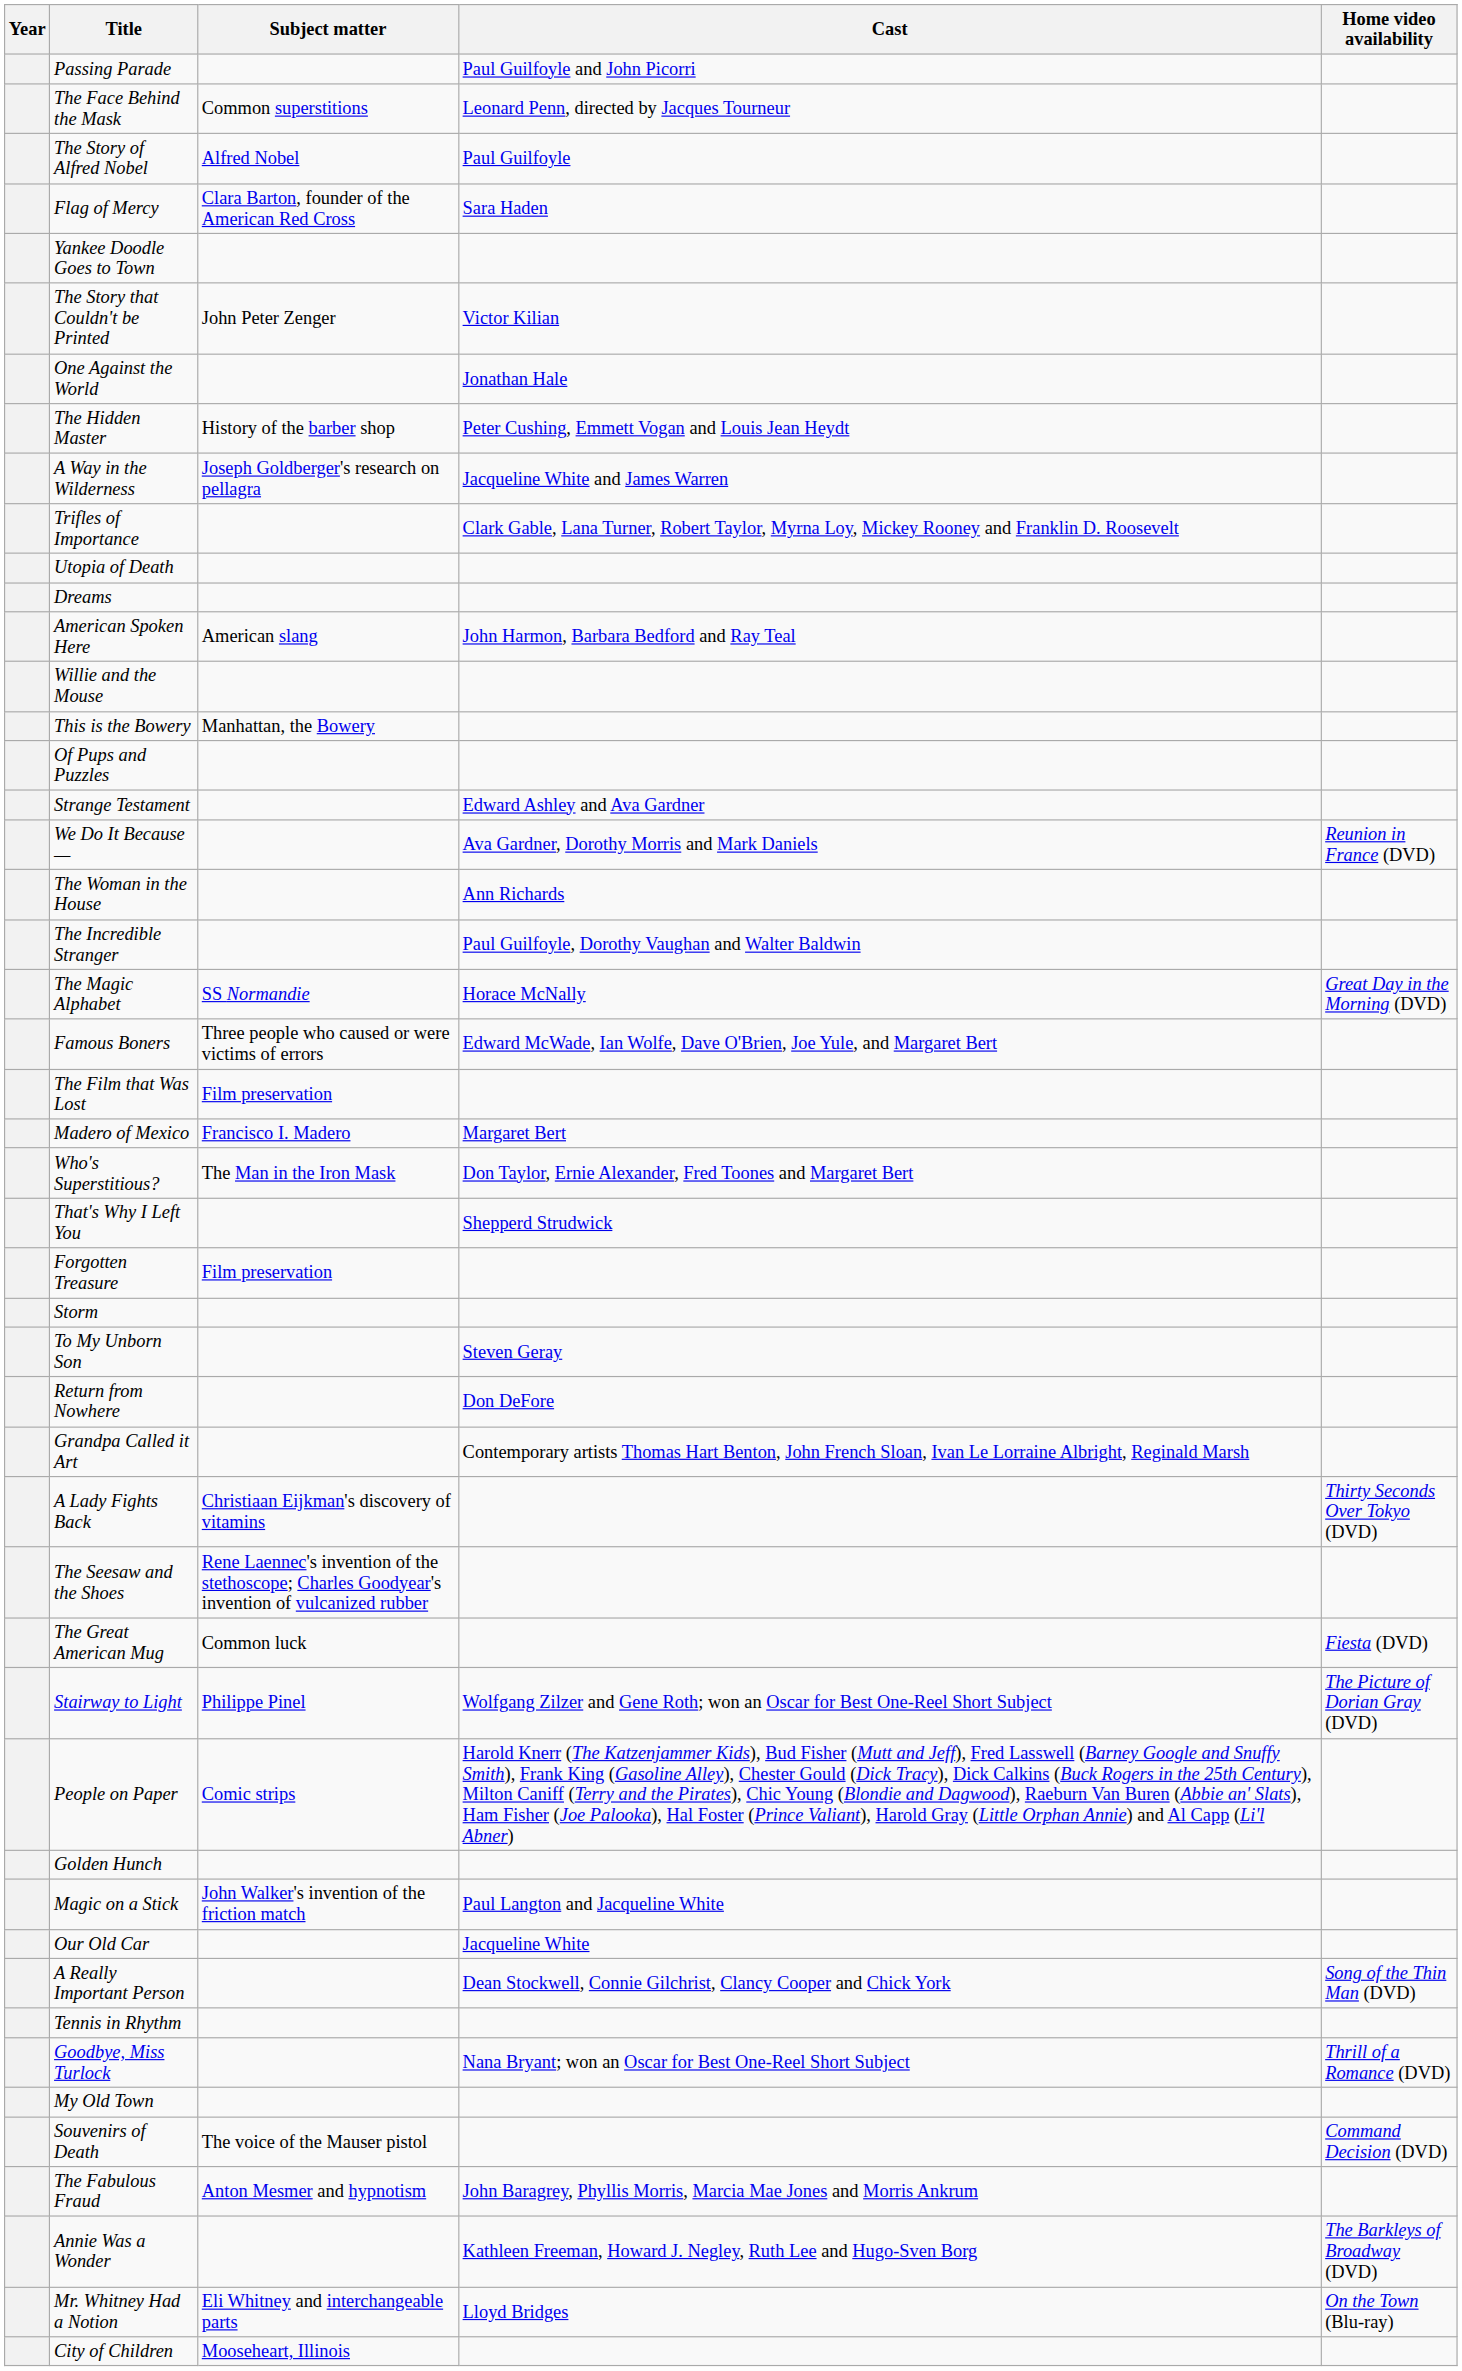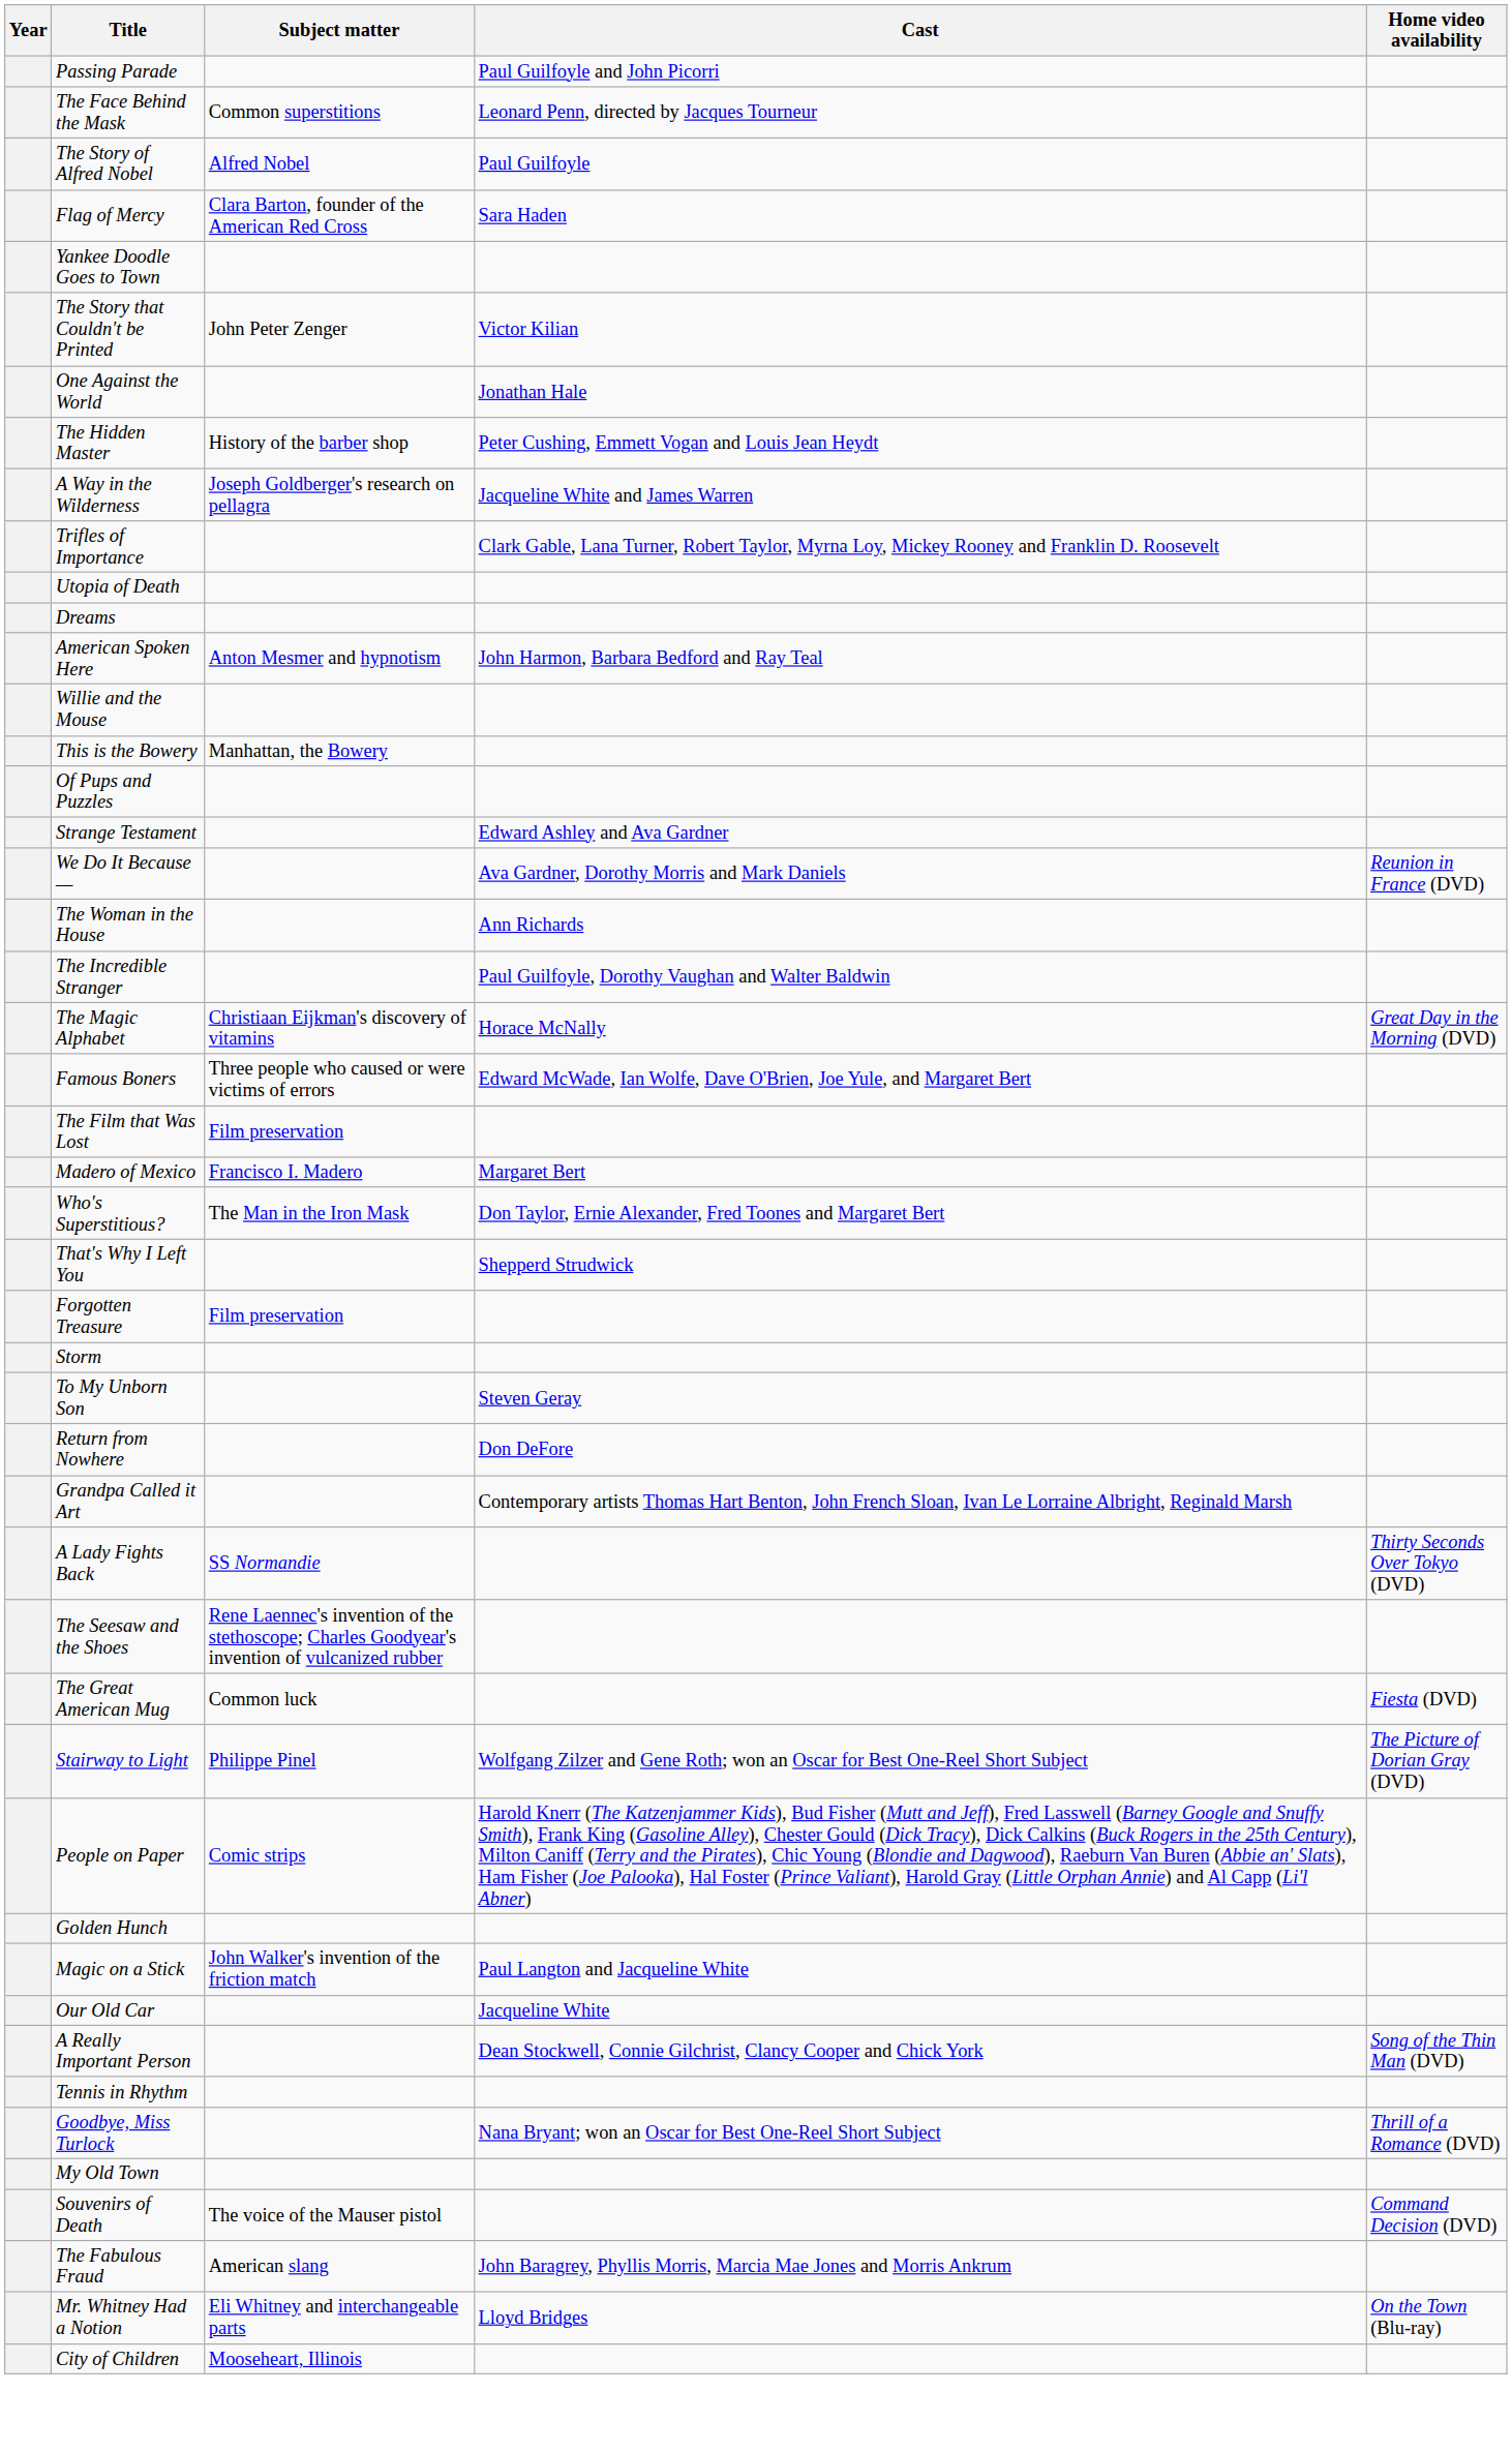 <table class="wikitable plainrowheaders sortable" style="margin-right: 0;">
 <tr>
 <th scope="col">Year</th>
 <th scope="col">Title</th>
 <th scope="col" class="unsortable">Subject matter</th>
 <th scope="col" class="unsortable">Cast</th>
 <th scope="col" class="unsortable">Home video availability</th>
 </tr>
 <tr>
 <th scope="row"></th>
 <td><em>Passing Parade</em></td>
 <td></td>
 <td><a href='#'>Paul Guilfoyle</a> and <a href='#'>John Picorri</a></td>
 <td></td>
 </tr>
 <tr>
 <th scope="row"></th>
 <td><em>The Face Behind the Mask</em></td>
 <td>Common <a href='#'>superstitions</a></td>
 <td><a href='#'>Leonard Penn</a>, directed by <a href='#'>Jacques Tourneur</a></td>
 <td></td>
 </tr>
 <tr>
 <th scope="row"></th>
 <td><em>The Story of Alfred Nobel</em></td>
 <td><a href='#'>Alfred Nobel</a></td>
 <td><a href='#'>Paul Guilfoyle</a></td>
 <td></td>
 </tr>
 <tr>
 <th scope="row"></th>
 <td><em>Flag of Mercy</em></td>
 <td><a href='#'>Clara Barton</a>, founder of the <a href='#'>American Red Cross</a></td>
 <td><a href='#'>Sara Haden</a></td>
 <td></td>
 </tr>
 <tr>
 <th scope="row"></th>
 <td><em>Yankee Doodle Goes to Town</em></td>
 <td></td>
 <td></td>
 <td></td>
 </tr>
 <tr>
 <th scope="row"></th>
 <td><em>The Story that Couldn't be Printed</em></td>
 <td>John Peter Zenger</td>
 <td><a href='#'>Victor Kilian</a></td>
 <td></td>
 </tr>
 <tr>
 <th scope="row"></th>
 <td><em>One Against the World</em></td>
 <td></td>
 <td><a href='#'>Jonathan Hale</a></td>
 <td></td>
 </tr>
 <tr>
 <th scope="row"></th>
 <td><em>The Hidden Master</em></td>
 <td>History of the <a href='#'>barber</a> shop</td>
 <td><a href='#'>Peter Cushing</a>, <a href='#'>Emmett Vogan</a> and <a href='#'>Louis Jean Heydt</a></td>
 <td></td>
 </tr>
 <tr>
 <th scope="row"></th>
 <td><em>A Way in the Wilderness</em></td>
 <td><a href='#'>Joseph Goldberger</a>'s research on <a href='#'>pellagra</a></td>
 <td><a href='#'>Jacqueline White</a> and <a href='#'>James Warren</a></td>
 <td></td>
 </tr>
 <tr>
 <th scope="row"></th>
 <td><em>Trifles of Importance</em></td>
 <td></td>
 <td><a href='#'>Clark Gable</a>, <a href='#'>Lana Turner</a>, <a href='#'>Robert Taylor</a>, <a href='#'>Myrna Loy</a>, <a href='#'>Mickey Rooney</a> and <a href='#'>Franklin D. Roosevelt</a></td>
 <td></td>
 </tr>
 <tr>
 <th scope="row"></th>
 <td><em>Utopia of Death</em></td>
 <td></td>
 <td></td>
 <td></td>
 </tr>
 <tr>
 <th scope="row"></th>
 <td><em>Dreams</em></td>
 <td></td>
 <td></td>
 <td></td>
 </tr>
 <tr>
 <th scope="row"></th>
 <td><em>American Spoken Here</em></td>
-<td>American <a href='#'>slang</a></td>
+<td><a href='#'>Anton Mesmer</a> and <a href='#'>hypnotism</a></td>
 <td><a href='#'>John Harmon</a>, <a href='#'>Barbara Bedford</a> and <a href='#'>Ray Teal</a></td>
 <td></td>
 </tr>
 <tr>
 <th scope="row"></th>
 <td><em>Willie and the Mouse</em></td>
 <td></td>
 <td></td>
 <td></td>
 </tr>
 <tr>
 <th scope="row"></th>
 <td><em>This is the Bowery</em></td>
 <td>Manhattan, the <a href='#'>Bowery</a></td>
 <td></td>
 <td></td>
 </tr>
 <tr>
 <th scope="row"></th>
 <td><em>Of Pups and Puzzles</em></td>
 <td></td>
 <td></td>
 <td></td>
 </tr>
 <tr>
 <th scope="row"></th>
 <td><em>Strange Testament</em></td>
 <td></td>
 <td><a href='#'>Edward Ashley</a> and <a href='#'>Ava Gardner</a></td>
 <td></td>
 </tr>
 <tr>
 <th scope="row"></th>
 <td><em>We Do It Because—</em></td>
 <td></td>
 <td><a href='#'>Ava Gardner</a>, <a href='#'>Dorothy Morris</a> and <a href='#'>Mark Daniels</a></td>
 <td><em><a href='#'>Reunion in France</a></em> (DVD)</td>
 </tr>
 <tr>
 <th scope="row"></th>
 <td><em>The Woman in the House</em></td>
 <td></td>
 <td><a href='#'>Ann Richards</a></td>
 <td></td>
 </tr>
 <tr>
 <th scope="row"></th>
 <td><em>The Incredible Stranger</em></td>
 <td></td>
 <td><a href='#'>Paul Guilfoyle</a>, <a href='#'>Dorothy Vaughan</a> and <a href='#'>Walter Baldwin</a></td>
 <td></td>
 </tr>
 <tr>
 <th scope="row"></th>
 <td><em>The Magic Alphabet</em></td>
-<td><a href='#'>SS <em>Normandie</em></a></td>
+<td><a href='#'>Christiaan Eijkman</a>'s discovery of <a href='#'>vitamins</a></td>
 <td><a href='#'>Horace McNally</a></td>
 <td><em><a href='#'>Great Day in the Morning</a></em> (DVD)</td>
 </tr>
 <tr>
 <th scope="row"></th>
 <td><em>Famous Boners</em></td>
 <td>Three people who caused or were victims of errors</td>
 <td><a href='#'>Edward McWade</a>, <a href='#'>Ian Wolfe</a>, <a href='#'>Dave O'Brien</a>, <a href='#'>Joe Yule</a>, and <a href='#'>Margaret Bert</a></td>
 <td></td>
 </tr>
 <tr>
 <th scope="row"></th>
 <td><em>The Film that Was Lost</em></td>
 <td><a href='#'>Film preservation</a></td>
 <td></td>
 <td></td>
 </tr>
 <tr>
 <th scope="row"></th>
 <td><em>Madero of Mexico</em></td>
 <td><a href='#'>Francisco I. Madero</a></td>
 <td><a href='#'>Margaret Bert</a></td>
 <td></td>
 </tr>
 <tr>
 <th scope="row"></th>
 <td><em>Who's Superstitious?</em></td>
 <td>The <a href='#'>Man in the Iron Mask</a></td>
 <td><a href='#'>Don Taylor</a>, <a href='#'>Ernie Alexander</a>, <a href='#'>Fred Toones</a> and <a href='#'>Margaret Bert</a></td>
 <td></td>
 </tr>
 <tr>
 <th scope="row"></th>
 <td><em>That's Why I Left You</em></td>
 <td></td>
 <td><a href='#'>Shepperd Strudwick</a></td>
 <td></td>
 </tr>
 <tr>
 <th scope="row"></th>
 <td><em>Forgotten Treasure</em></td>
 <td><a href='#'>Film preservation</a></td>
 <td></td>
 <td></td>
 </tr>
 <tr>
 <th scope="row"></th>
 <td><em>Storm</em></td>
 <td></td>
 <td></td>
 <td></td>
 </tr>
 <tr>
 <th scope="row"></th>
 <td><em>To My Unborn Son</em></td>
 <td></td>
 <td><a href='#'>Steven Geray</a></td>
 <td></td>
 </tr>
 <tr>
 <th scope="row"></th>
 <td><em>Return from Nowhere</em></td>
 <td></td>
 <td><a href='#'>Don DeFore</a></td>
 <td></td>
 </tr>
 <tr>
 <th scope="row"></th>
 <td><em>Grandpa Called it Art</em></td>
 <td></td>
 <td>Contemporary artists <a href='#'>Thomas Hart Benton</a>, <a href='#'>John French Sloan</a>,  <a href='#'>Ivan Le Lorraine Albright</a>, <a href='#'>Reginald Marsh</a></td>
 <td></td>
 </tr>
 <tr>
 <th scope="row"></th>
 <td><em>A Lady Fights Back</em></td>
-<td><a href='#'>Christiaan Eijkman</a>'s discovery of <a href='#'>vitamins</a></td>
+<td><a href='#'>SS <em>Normandie</em></a></td>
 <td></td>
 <td><em><a href='#'>Thirty Seconds Over Tokyo</a></em> (DVD)</td>
 </tr>
 <tr>
 <th scope="row"></th>
 <td><em>The Seesaw and the Shoes</em></td>
 <td><a href='#'>Rene Laennec</a>'s invention of the <a href='#'>stethoscope</a>; <a href='#'>Charles Goodyear</a>'s invention of <a href='#'>vulcanized rubber</a></td>
 <td></td>
 <td></td>
 </tr>
 <tr>
 <th scope="row"></th>
 <td><em>The Great American Mug</em></td>
 <td>Common luck</td>
 <td></td>
 <td><em><a href='#'>Fiesta</a></em> (DVD)</td>
 </tr>
 <tr>
 <th scope="row"></th>
 <td><em><a href='#'>Stairway to Light</a></em></td>
 <td><a href='#'>Philippe Pinel</a></td>
 <td><a href='#'>Wolfgang Zilzer</a> and <a href='#'>Gene Roth</a>; won an <a href='#'>Oscar for Best One-Reel Short Subject</a></td>
 <td><em><a href='#'>The Picture of Dorian Gray</a></em> (DVD)</td>
 </tr>
 <tr>
 <th scope="row"></th>
 <td><em>People on Paper</em></td>
 <td><a href='#'>Comic strips</a></td>
 <td><a href='#'>Harold Knerr</a> (<em><a href='#'>The Katzenjammer Kids</a></em>), <a href='#'>Bud Fisher</a> (<em><a href='#'>Mutt and Jeff</a></em>), <a href='#'>Fred Lasswell</a> (<em><a href='#'>Barney Google and Snuffy Smith</a></em>), <a href='#'>Frank King</a> (<em><a href='#'>Gasoline Alley</a></em>), <a href='#'>Chester Gould</a> (<em><a href='#'>Dick Tracy</a></em>), <a href='#'>Dick Calkins</a> (<em><a href='#'>Buck Rogers in the 25th Century</a></em>), <a href='#'>Milton Caniff</a> (<em><a href='#'>Terry and the Pirates</a></em>), <a href='#'>Chic Young</a> (<em><a href='#'>Blondie and Dagwood</a></em>), <a href='#'>Raeburn Van Buren</a> (<em><a href='#'>Abbie an' Slats</a></em>), <a href='#'>Ham Fisher</a> (<em><a href='#'>Joe Palooka</a></em>), <a href='#'>Hal Foster</a> (<em><a href='#'>Prince Valiant</a></em>), <a href='#'>Harold Gray</a> (<em><a href='#'>Little Orphan Annie</a></em>) and <a href='#'>Al Capp</a> (<em><a href='#'>Li'l Abner</a></em>)</td>
 <td></td>
 </tr>
 <tr>
 <th scope="row"></th>
 <td><em>Golden Hunch</em></td>
 <td></td>
 <td></td>
 <td></td>
 </tr>
 <tr>
 <th scope="row"></th>
 <td><em>Magic on a Stick</em></td>
 <td><a href='#'>John Walker</a>'s invention of the <a href='#'>friction match</a></td>
 <td><a href='#'>Paul Langton</a> and <a href='#'>Jacqueline White</a></td>
 <td></td>
 </tr>
 <tr>
 <th scope="row"></th>
 <td><em>Our Old Car</em></td>
 <td></td>
 <td><a href='#'>Jacqueline White</a></td>
 <td></td>
 </tr>
 <tr>
 <th scope="row"></th>
 <td><em>A Really Important Person</em></td>
 <td></td>
 <td><a href='#'>Dean Stockwell</a>, <a href='#'>Connie Gilchrist</a>, <a href='#'>Clancy Cooper</a> and <a href='#'>Chick York</a></td>
 <td><em><a href='#'>Song of the Thin Man</a></em> (DVD)</td>
 </tr>
 <tr>
 <th scope="row"></th>
 <td><em>Tennis in Rhythm</em></td>
 <td></td>
 <td></td>
 <td></td>
 </tr>
 <tr>
 <th scope="row"></th>
 <td><em><a href='#'>Goodbye, Miss Turlock</a></em></td>
 <td></td>
 <td><a href='#'>Nana Bryant</a>; won an <a href='#'>Oscar for Best One-Reel Short Subject</a></td>
 <td><em><a href='#'>Thrill of a Romance</a></em> (DVD)</td>
 </tr>
 <tr>
 <th scope="row"></th>
 <td><em>My Old Town</em></td>
 <td></td>
 <td></td>
 <td></td>
 </tr>
 <tr>
 <th scope="row"></th>
 <td><em>Souvenirs of Death</em></td>
 <td>The voice of the Mauser pistol</td>
 <td></td>
 <td><em><a href='#'>Command Decision</a></em> (DVD)</td>
 </tr>
 <tr>
 <th scope="row"></th>
 <td><em>The Fabulous Fraud</em></td>
-<td><a href='#'>Anton Mesmer</a> and <a href='#'>hypnotism</a></td>
+<td>American <a href='#'>slang</a></td>
 <td><a href='#'>John Baragrey</a>, <a href='#'>Phyllis Morris</a>, <a href='#'>Marcia Mae Jones</a> and <a href='#'>Morris Ankrum</a></td>
 <td></td>
-</tr>
-<tr>
-<th scope="row"></th>
-<td><em>Annie Was a Wonder</em></td>
-<td></td>
-<td><a href='#'>Kathleen Freeman</a>, <a href='#'>Howard J. Negley</a>, <a href='#'>Ruth Lee</a> and <a href='#'>Hugo-Sven Borg</a></td>
-<td><em><a href='#'>The Barkleys of Broadway</a></em> (DVD)</td>
 </tr>
 <tr>
 <th scope="row"></th>
 <td><em>Mr. Whitney Had a Notion</em></td>
 <td><a href='#'>Eli Whitney</a> and <a href='#'>interchangeable parts</a></td>
 <td><a href='#'>Lloyd Bridges</a></td>
 <td><em><a href='#'>On the Town</a></em> (Blu-ray)</td>
 </tr>
 <tr>
 <th scope="row"></th>
 <td><em>City of Children</em></td>
 <td><a href='#'>Mooseheart, Illinois</a></td>
 <td></td>
 <td></td>
 </tr>
 </table>
